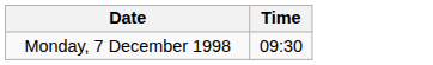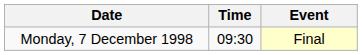 <table class = "wikitable" style="text-align:center;">
 <tr>
 <th width=220>Date</th>
 <th width=50>Time</th>
+<th width=100>Event</th>
 </tr>
 <tr>
 <td>Monday, 7 December 1998</td>
 <td>09:30</td>
+<td bgcolor=ffffcc>Final</td>
 </tr>
 </table>
